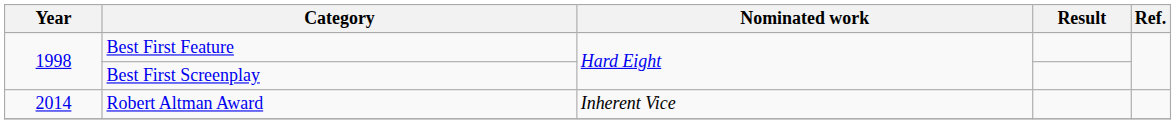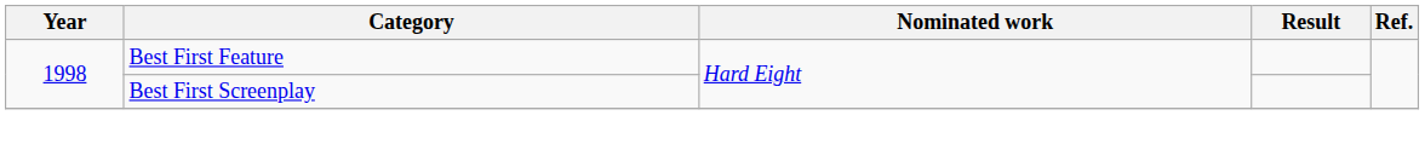 <table class=wikitable>
 <tr>
 <th scope="col" style="width:5em;">Year</th>
 <th scope="col" style="width:26em;">Category</th>
 <th scope="col" style="width:25em;">Nominated work</th>
 <th scope="col" style="width:5em;">Result</th>
 <th>Ref.</th>
 </tr>
 <tr>
 <td style="text-align:center;", rowspan="2"><a href='#'>1998</a></td>
 <td><a href='#'>Best First Feature</a></td>
 <td rowspan="2"><em><a href='#'>Hard Eight</a></em></td>
 <td></td>
 <td rowspan=2></td>
 </tr>
 <tr>
 <td><a href='#'>Best First Screenplay</a></td>
 <td></td>
 </tr>
 <tr>
-<td style="text-align:center;"><a href='#'>2014</a></td>
-<td><a href='#'>Robert Altman Award</a></td>
-<td><em>Inherent Vice</em></td>
-<td></td>
-<td></td>
-</tr>
-<tr>
 </tr>
 </table>
